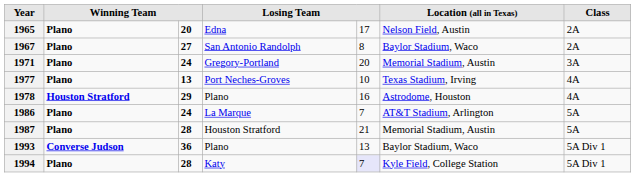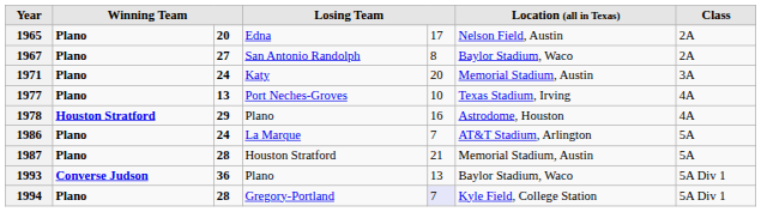 <table class="wikitable" style="width:60%;">
 <tr>
 <th style="text-align:center; background:#e5e5e5;"><strong>Year</strong></th>
 <th colspan="2"  style="text-align:center; background:#e5e5e5;"><strong>Winning Team</strong></th>
 <th colspan="2"  style="text-align:center; background:#e5e5e5;"><strong>Losing Team</strong></th>
 <th style="text-align:center; background:#e5e5e5;"><strong>Location</strong> <small>(all in Texas)</small></th>
 <th style="text-align:center; background:#e5e5e5;"><strong>Class</strong></th>
 </tr>
 <tr>
 <th>1965</th>
 <td><strong>Plano</strong></td>
 <td><strong>20</strong></td>
 <td><a href='#'>Edna</a></td>
 <td>17</td>
 <td><a href='#'>Nelson Field</a>, Austin</td>
 <td>2A</td>
 </tr>
 <tr>
 <th>1967</th>
 <td><strong>Plano</strong></td>
 <td><strong>27</strong></td>
 <td><a href='#'>San Antonio Randolph</a></td>
 <td>8</td>
 <td><a href='#'>Baylor Stadium</a>, Waco</td>
 <td>2A</td>
 </tr>
 <tr>
 <th>1971</th>
 <td><strong>Plano</strong></td>
 <td><strong>24</strong></td>
-<td><a href='#'>Gregory-Portland</a></td>
+<td><a href='#'>Katy</a></td>
 <td>20</td>
 <td><a href='#'>Memorial Stadium</a>, Austin</td>
 <td>3A</td>
 </tr>
 <tr>
 <th>1977</th>
 <td><strong>Plano</strong></td>
 <td><strong>13</strong></td>
 <td><a href='#'>Port Neches-Groves</a></td>
 <td>10</td>
 <td><a href='#'>Texas Stadium</a>, Irving</td>
 <td>4A</td>
 </tr>
 <tr>
 <th>1978</th>
 <td><strong><a href='#'>Houston Stratford</a></strong></td>
 <td><strong>29</strong></td>
 <td>Plano</td>
 <td>16</td>
 <td><a href='#'>Astrodome</a>, Houston</td>
 <td>4A</td>
 </tr>
 <tr>
 <th>1986</th>
 <td><strong>Plano</strong></td>
 <td><strong>24</strong></td>
 <td><a href='#'>La Marque</a></td>
 <td>7</td>
 <td><a href='#'>AT&T Stadium</a>, Arlington</td>
 <td>5A</td>
 </tr>
 <tr>
 <th>1987</th>
 <td><strong>Plano</strong></td>
 <td><strong>28</strong></td>
 <td>Houston Stratford</td>
 <td>21</td>
 <td>Memorial Stadium, Austin</td>
 <td>5A</td>
 </tr>
 <tr>
 <th>1993</th>
 <td><strong><a href='#'>Converse Judson</a></strong></td>
 <td><strong>36</strong></td>
 <td>Plano</td>
 <td>13</td>
 <td>Baylor Stadium, Waco</td>
 <td>5A Div 1</td>
 </tr>
 <tr>
 <th>1994</th>
 <td><strong>Plano</strong></td>
 <td><strong>28</strong></td>
-<td><a href='#'>Katy</a></td>
+<td><a href='#'>Gregory-Portland</a></td>
 <td style="background: lavender;">7</td>
 <td><a href='#'>Kyle Field</a>, College Station</td>
 <td>5A Div 1</td>
 </tr>
 </table>
